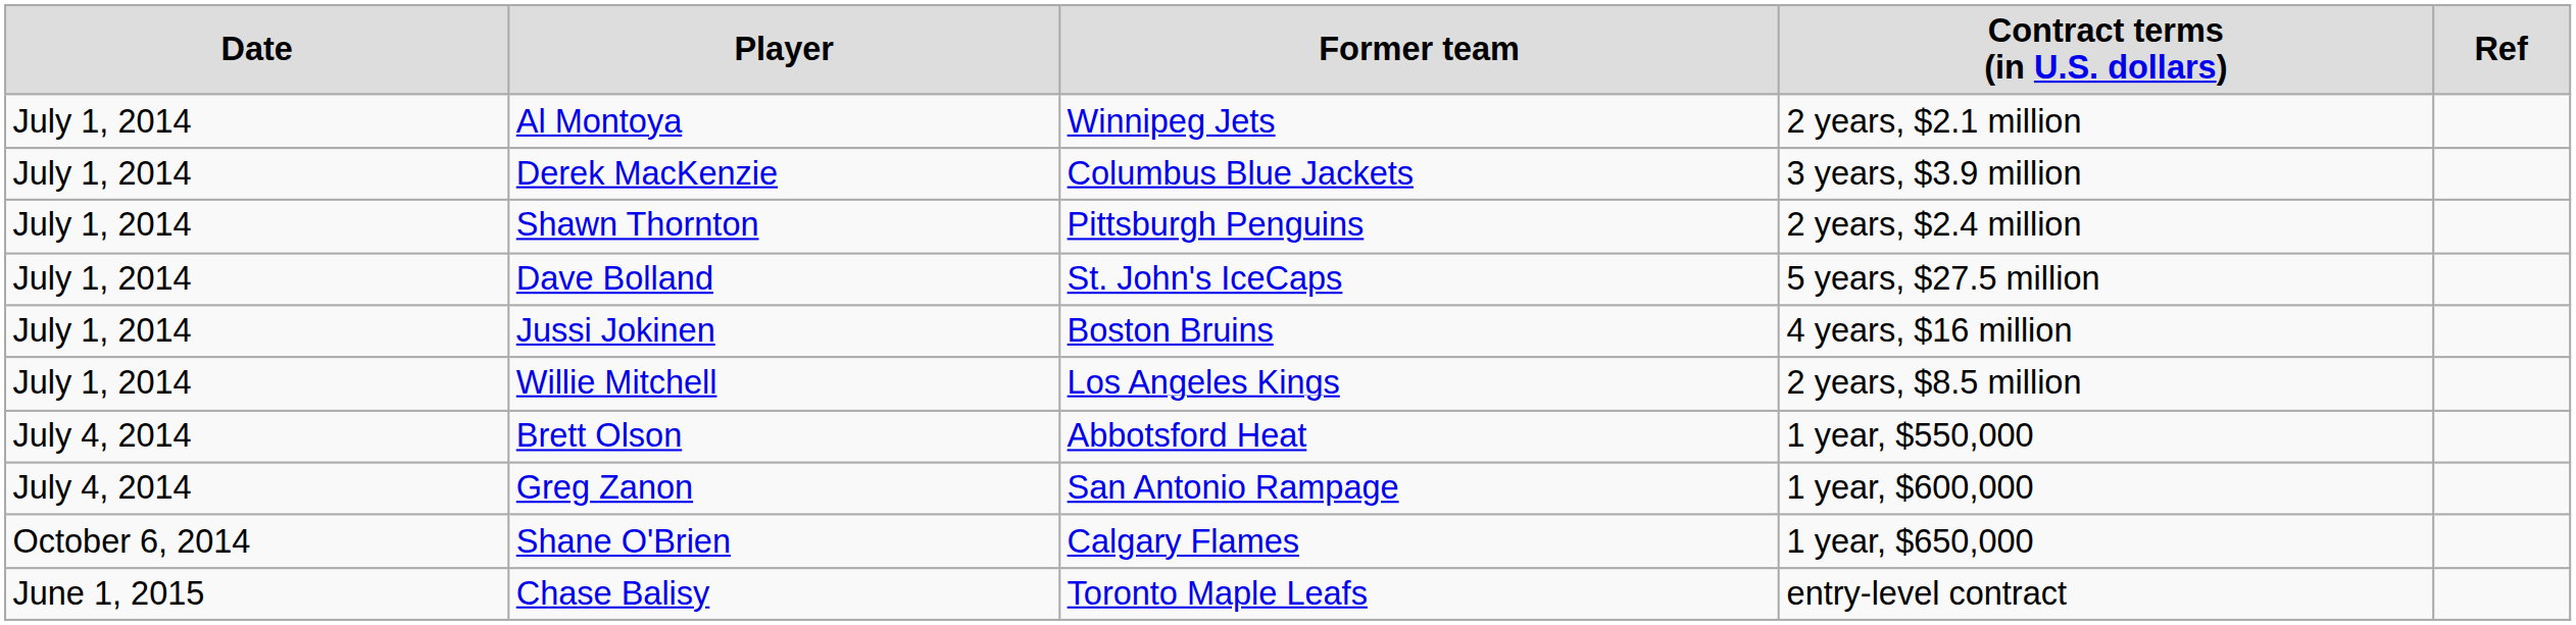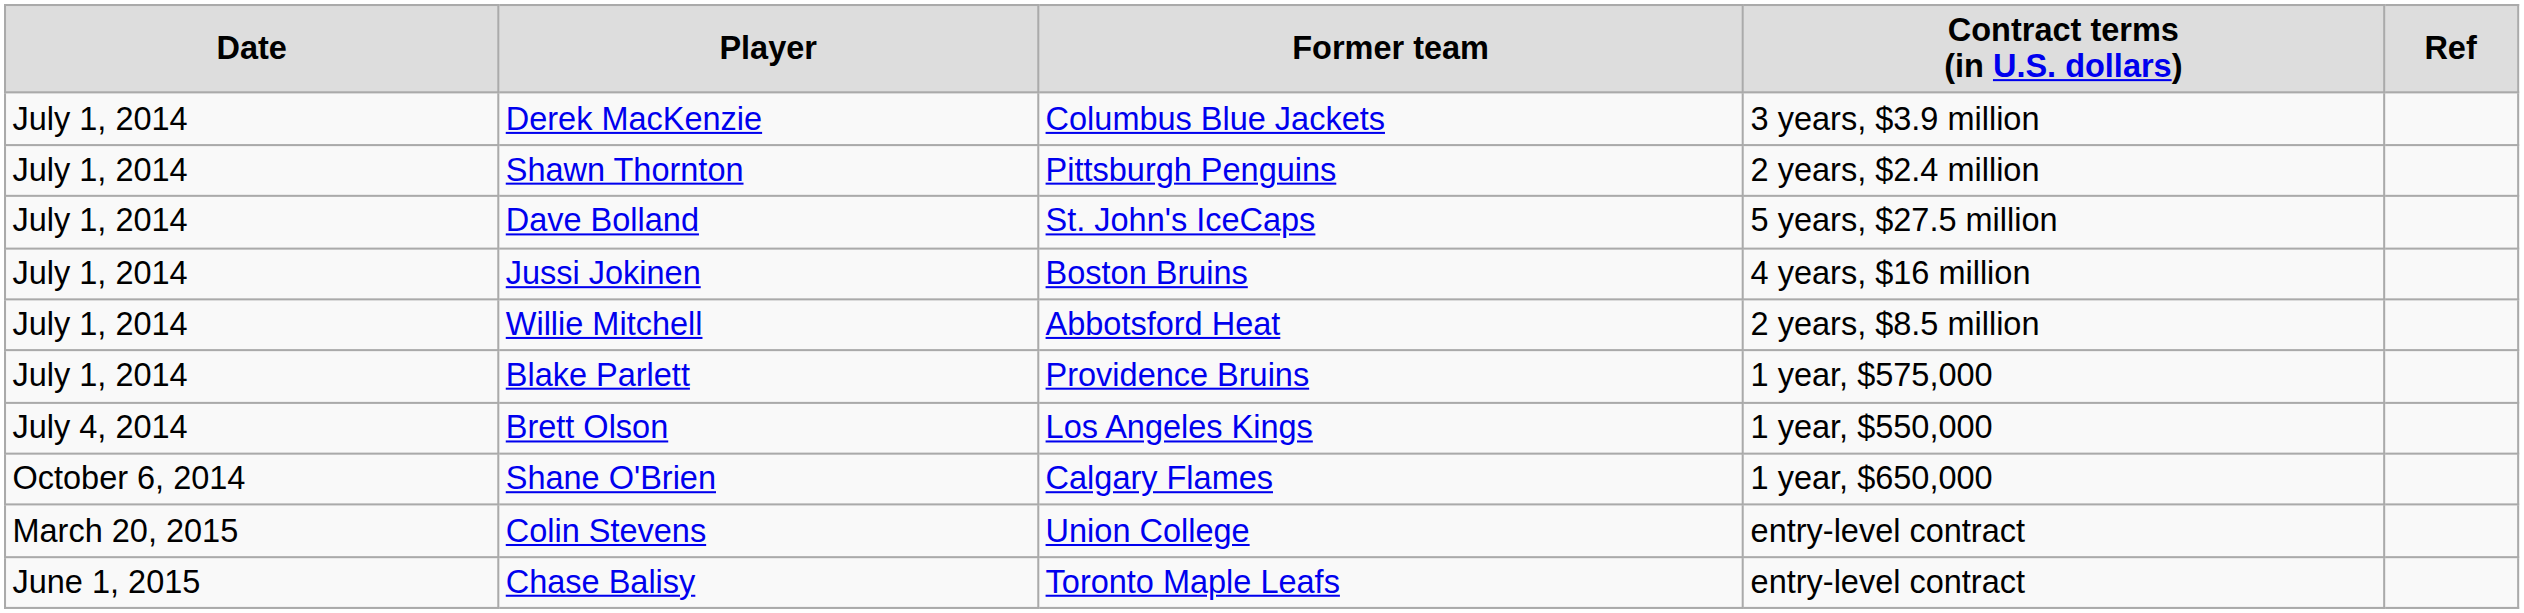 <table class="wikitable" width=98%>
 <tr align="center" bgcolor="#dddddd">
 <td><strong>Date</strong></td>
 <td><strong>Player</strong></td>
 <td><strong>Former team</strong></td>
 <td><strong>Contract terms</strong><br><strong>(in <a href='#'>U.S. dollars</a>)</strong></td>
 <td><strong>Ref</strong></td>
-</tr>
-<tr>
-<td>July 1, 2014</td>
-<td><a href='#'>Al Montoya</a></td>
-<td><a href='#'>Winnipeg Jets</a></td>
-<td>2 years, $2.1 million</td>
-<td></td>
 </tr>
 <tr>
 <td>July 1, 2014</td>
 <td><a href='#'>Derek MacKenzie</a></td>
 <td><a href='#'>Columbus Blue Jackets</a></td>
 <td>3 years, $3.9 million</td>
 <td></td>
 </tr>
 <tr>
 <td>July 1, 2014</td>
 <td><a href='#'>Shawn Thornton</a></td>
 <td><a href='#'>Pittsburgh Penguins</a></td>
 <td>2 years, $2.4 million</td>
 <td></td>
 </tr>
 <tr>
 <td>July 1, 2014</td>
 <td><a href='#'>Dave Bolland</a></td>
 <td><a href='#'>St. John's IceCaps</a></td>
 <td>5 years, $27.5 million</td>
 <td></td>
 </tr>
 <tr>
 <td>July 1, 2014</td>
 <td><a href='#'>Jussi Jokinen</a></td>
 <td><a href='#'>Boston Bruins</a></td>
 <td>4 years, $16 million</td>
 <td></td>
 </tr>
 <tr>
 <td>July 1, 2014</td>
 <td><a href='#'>Willie Mitchell</a></td>
-<td><a href='#'>Los Angeles Kings</a></td>
+<td><a href='#'>Abbotsford Heat</a></td>
 <td>2 years, $8.5 million</td>
+<td></td>
+</tr>
+<tr>
+<td>July 1, 2014</td>
+<td><a href='#'>Blake Parlett</a></td>
+<td><a href='#'>Providence Bruins</a></td>
+<td>1 year, $575,000</td>
 <td></td>
 </tr>
 <tr>
 <td>July 4, 2014</td>
 <td><a href='#'>Brett Olson</a></td>
-<td><a href='#'>Abbotsford Heat</a></td>
+<td><a href='#'>Los Angeles Kings</a></td>
 <td>1 year, $550,000</td>
-<td></td>
-</tr>
-<tr>
-<td>July 4, 2014</td>
-<td><a href='#'>Greg Zanon</a></td>
-<td><a href='#'>San Antonio Rampage</a></td>
-<td>1 year, $600,000</td>
 <td></td>
 </tr>
 <tr>
 <td>October 6, 2014</td>
 <td><a href='#'>Shane O'Brien</a></td>
 <td><a href='#'>Calgary Flames</a></td>
 <td>1 year, $650,000</td>
 <td></td>
 </tr>
 <tr>
+<td>March 20, 2015</td>
+<td><a href='#'>Colin Stevens</a></td>
+<td><a href='#'>Union College</a></td>
+<td>entry-level contract</td>
+<td></td>
+</tr>
+<tr>
 <td>June 1, 2015</td>
 <td><a href='#'>Chase Balisy</a></td>
 <td><a href='#'>Toronto Maple Leafs</a></td>
 <td>entry-level contract</td>
 <td></td>
 </tr>
 </table>
